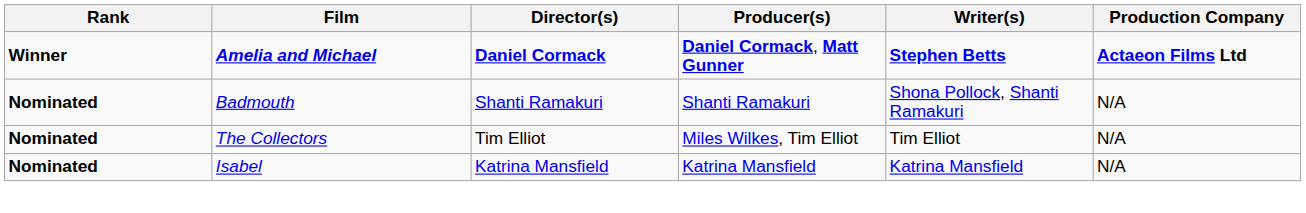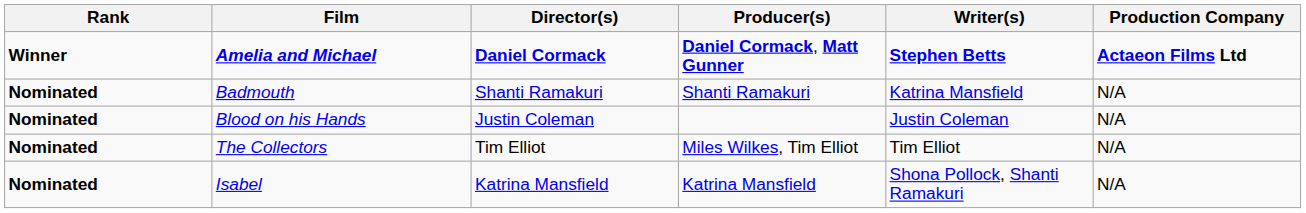 <table class="wikitable" width="95%" align="centre">
 <tr>
 <th width=16%>Rank</th>
 <th width=20%>Film</th>
 <th width=16%>Director(s)</th>
 <th width=16%>Producer(s)</th>
 <th width=16%>Writer(s)</th>
 <th width=16%>Production Company</th>
 </tr>
 <tr>
 <td><strong>Winner</strong></td>
 <td><strong><em><a href='#'>Amelia and Michael</a></em></strong></td>
 <td><strong><a href='#'>Daniel Cormack</a></strong></td>
 <td><strong><a href='#'>Daniel Cormack</a></strong>, <strong><a href='#'>Matt Gunner</a></strong></td>
 <td><strong><a href='#'>Stephen Betts</a></strong></td>
 <td><strong><a href='#'>Actaeon Films</a> Ltd</strong> </td>
 </tr>
 <tr>
 <td><strong>Nominated</strong></td>
 <td><em><a href='#'>Badmouth</a></em></td>
 <td><a href='#'>Shanti Ramakuri</a></td>
 <td><a href='#'>Shanti Ramakuri</a></td>
-<td><a href='#'>Shona Pollock</a>, <a href='#'>Shanti Ramakuri</a></td>
+<td><a href='#'>Katrina Mansfield</a></td>
+<td>N/A </td>
+</tr>
+<tr>
+<td><strong>Nominated</strong></td>
+<td><em><a href='#'>Blood on his Hands</a></em></td>
+<td><a href='#'>Justin Coleman</a></td>
+<td></td>
+<td><a href='#'>Justin Coleman</a></td>
 <td>N/A </td>
 </tr>
 <tr>
 <td><strong>Nominated</strong></td>
 <td><em><a href='#'>The Collectors</a></em></td>
 <td>Tim Elliot</td>
 <td><a href='#'>Miles Wilkes</a>, Tim Elliot</td>
 <td>Tim Elliot</td>
 <td>N/A </td>
 </tr>
 <tr>
 <td><strong>Nominated</strong></td>
 <td><em><a href='#'>Isabel</a></em></td>
 <td><a href='#'>Katrina Mansfield</a></td>
 <td><a href='#'>Katrina Mansfield</a></td>
-<td><a href='#'>Katrina Mansfield</a></td>
+<td><a href='#'>Shona Pollock</a>, <a href='#'>Shanti Ramakuri</a></td>
 <td>N/A </td>
 </tr>
 </table>
